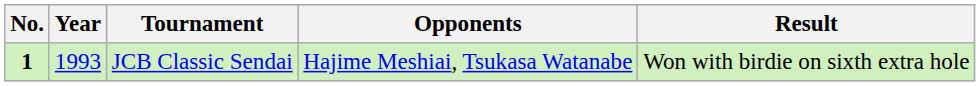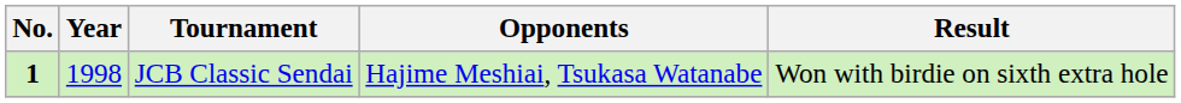 <table class="wikitable" style="font-size:95%;">
 <tr>
 <th>No.</th>
 <th>Year</th>
 <th>Tournament</th>
 <th>Opponents</th>
 <th>Result</th>
 </tr>
 <tr style="background:#D0F0C0;">
 <td align=center><strong>1</strong></td>
-<td><a href='#'>1993</a></td>
+<td><a href='#'>1998</a></td>
 <td><a href='#'>JCB Classic Sendai</a></td>
 <td> <a href='#'>Hajime Meshiai</a>,  <a href='#'>Tsukasa Watanabe</a></td>
 <td>Won with birdie on sixth extra hole</td>
 </tr>
 </table>
